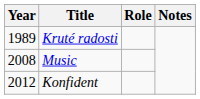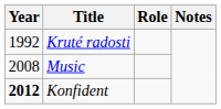 <table class="wikitable sortable">
 <tr>
 <th>Year</th>
 <th>Title</th>
 <th>Role</th>
 <th class="unsortable">Notes</th>
 </tr>
 <tr>
-<td>1989</td>
+<td>1992</td>
 <td><em><a href='#'>Kruté radosti</a></em></td>
 <td></td>
 </tr>
 <tr>
 <td>2008</td>
 <td><em><a href='#'>Music</a></em></td>
 <td></td>
 </tr>
 <tr>
-<td>2012</td>
+<td><strong>2012</strong></td>
 <td><em>Konfident</em></td>
 <td></td>
 </tr>
 </table>
